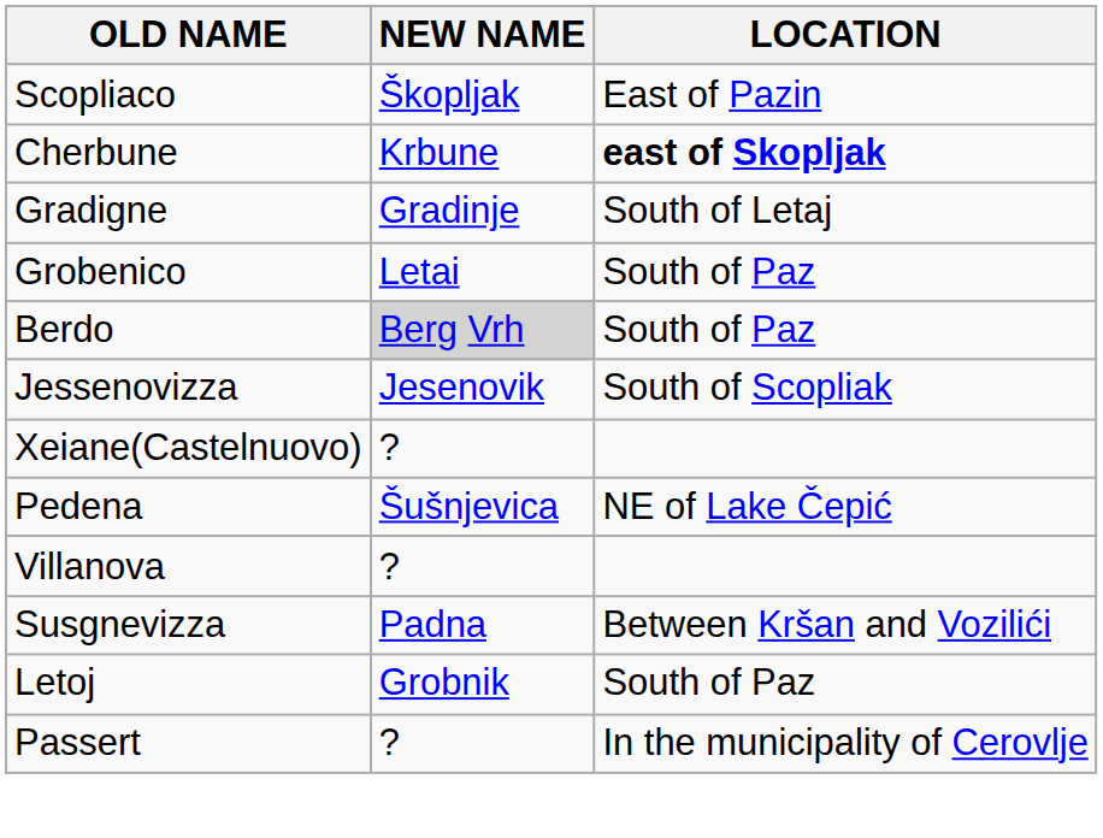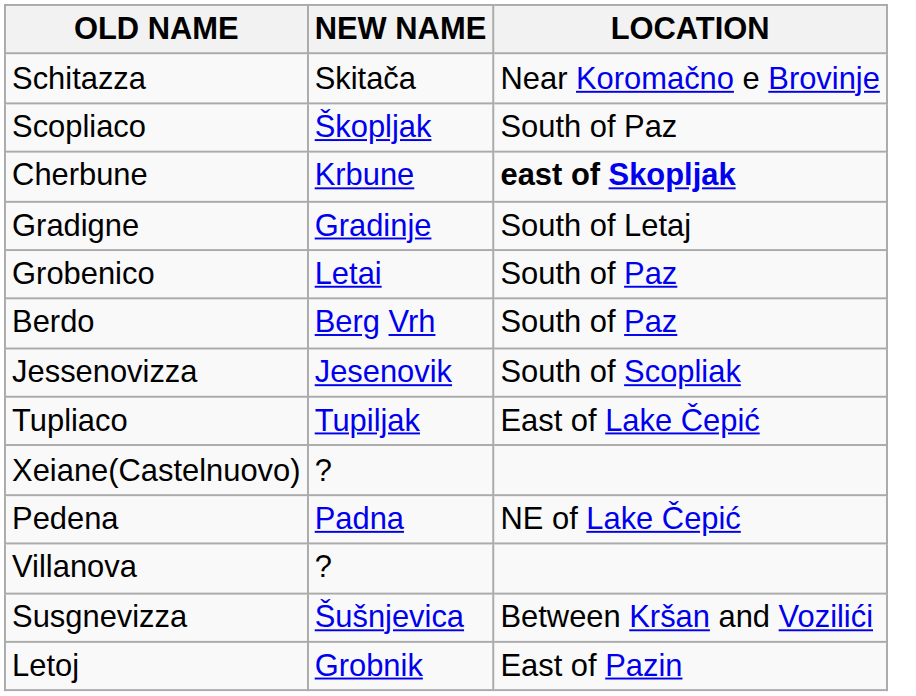 <table class="wikitable">
 <tr>
 <th>OLD NAME</th>
 <th>NEW NAME</th>
 <th>LOCATION</th>
 </tr>
 <tr>
+<td>Schitazza</td>
+<td>Skitača</td>
+<td>Near <a href='#'>Koromačno</a> e <a href='#'>Brovinje</a></td>
+</tr>
+<tr>
 <td>Scopliaco</td>
 <td><a href='#'>Škopljak</a></td>
-<td>East of <a href='#'>Pazin</a></td>
+<td>South of Paz</td>
 </tr>
 <tr>
 <td>Cherbune</td>
 <td><a href='#'>Krbune</a></td>
 <td><strong>east of <a href='#'>Skopljak</a></strong></td>
 </tr>
 <tr>
 <td>Gradigne</td>
 <td><a href='#'>Gradinje</a></td>
 <td>South of Letaj</td>
 </tr>
 <tr>
 <td>Grobenico</td>
 <td><a href='#'>Letai</a></td>
 <td>South of <a href='#'>Paz</a></td>
 </tr>
 <tr>
 <td>Berdo</td>
-<td style="background: lightgrey;"><a href='#'>Berg</a> <a href='#'>Vrh</a></td>
+<td><a href='#'>Berg</a> <a href='#'>Vrh</a></td>
 <td>South of <a href='#'>Paz</a></td>
 </tr>
 <tr>
 <td>Jessenovizza</td>
 <td><a href='#'>Jesenovik</a></td>
 <td>South of <a href='#'>Scopliak</a></td>
 </tr>
 <tr>
+<td>Tupliaco</td>
+<td><a href='#'>Tupiljak</a></td>
+<td>East of <a href='#'>Lake Čepić</a></td>
+</tr>
+<tr>
 <td>Xeiane(Castelnuovo)</td>
 <td>?</td>
 <td></td>
 </tr>
 <tr>
 <td>Pedena</td>
-<td><a href='#'>Šušnjevica</a></td>
+<td><a href='#'>Padna</a></td>
 <td>NE of <a href='#'>Lake Čepić</a></td>
 </tr>
 <tr>
 <td>Villanova</td>
 <td>?</td>
 <td></td>
 </tr>
 <tr>
 <td>Susgnevizza</td>
-<td><a href='#'>Padna</a></td>
+<td><a href='#'>Šušnjevica</a></td>
 <td>Between <a href='#'>Kršan</a> and <a href='#'>Vozilići</a></td>
 </tr>
 <tr>
 <td>Letoj</td>
 <td><a href='#'>Grobnik</a></td>
-<td>South of Paz</td>
-</tr>
-<tr>
-<td>Passert</td>
-<td>?</td>
-<td>In the municipality of <a href='#'>Cerovlje</a></td>
+<td>East of <a href='#'>Pazin</a></td>
 </tr>
 </table>
